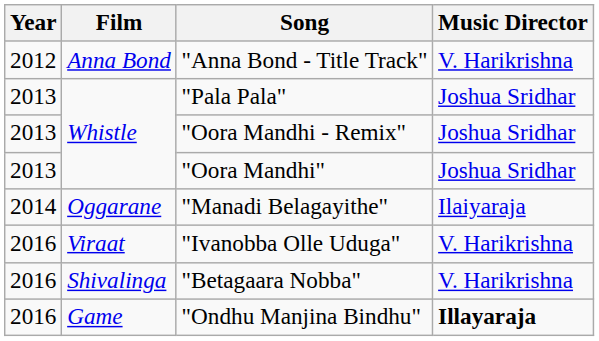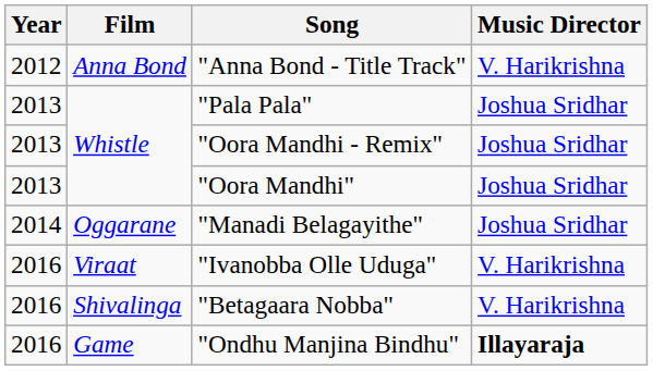 <table class="wikitable">
 <tr>
 <th>Year</th>
 <th>Film</th>
 <th>Song</th>
 <th>Music Director</th>
 </tr>
 <tr>
 <td>2012</td>
 <td><em><a href='#'>Anna Bond</a></em></td>
 <td>"Anna Bond - Title Track"</td>
 <td><a href='#'>V. Harikrishna</a></td>
 </tr>
 <tr>
 <td>2013</td>
 <td rowspan="3"><em><a href='#'>Whistle</a></em></td>
 <td>"Pala Pala"</td>
 <td><a href='#'>Joshua Sridhar</a></td>
 </tr>
 <tr>
 <td>2013</td>
 <td>"Oora Mandhi - Remix"</td>
 <td><a href='#'>Joshua Sridhar</a></td>
 </tr>
 <tr>
 <td>2013</td>
 <td>"Oora Mandhi"</td>
 <td><a href='#'>Joshua Sridhar</a></td>
 </tr>
 <tr>
 <td>2014</td>
 <td><em><a href='#'>Oggarane</a></em></td>
 <td>"Manadi Belagayithe"</td>
-<td><a href='#'>Ilaiyaraja</a></td>
+<td><a href='#'>Joshua Sridhar</a></td>
 </tr>
 <tr>
 <td>2016</td>
 <td><em><a href='#'>Viraat</a></em></td>
 <td>"Ivanobba Olle Uduga"</td>
 <td><a href='#'>V. Harikrishna</a></td>
 </tr>
 <tr>
 <td>2016</td>
 <td><em><a href='#'>Shivalinga</a></em></td>
 <td>"Betagaara Nobba"</td>
 <td><a href='#'>V. Harikrishna</a></td>
 </tr>
 <tr>
 <td>2016</td>
 <td><em><a href='#'>Game</a></em></td>
 <td>"Ondhu Manjina Bindhu"</td>
 <td><strong>Illayaraja</strong></td>
 </tr>
 </table>
